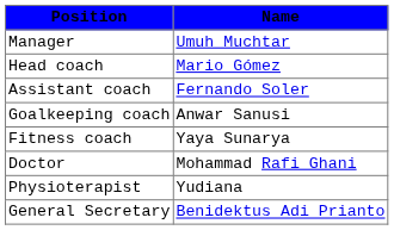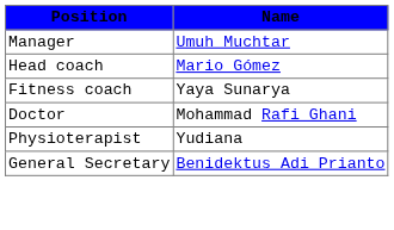 <table border="1" cellpadding="2" style="border-collapse: collapse;">
 <tr>
 <th style="background:blue;"><span>Position</span></th>
 <th style="background:blue"><span>Name</span></th>
 </tr>
 <tr>
 <td>Manager</td>
 <td> <a href='#'>Umuh Muchtar</a></td>
 </tr>
 <tr>
 <td>Head coach</td>
 <td> <a href='#'>Mario Gómez</a></td>
-</tr>
-<tr>
-<td>Assistant coach</td>
-<td> <a href='#'>Fernando Soler</a></td>
-</tr>
-<tr>
-<td>Goalkeeping coach</td>
-<td> Anwar Sanusi</td>
 </tr>
 <tr>
 <td>Fitness coach</td>
 <td> Yaya Sunarya</td>
 </tr>
 <tr>
 <td>Doctor</td>
 <td> Mohammad <a href='#'>Rafi Ghani</a></td>
 </tr>
 <tr>
 <td>Physioterapist</td>
 <td> Yudiana</td>
 </tr>
 <tr>
 <td>General Secretary</td>
 <td> <a href='#'>Benidektus Adi Prianto</a></td>
 </tr>
 </table>
